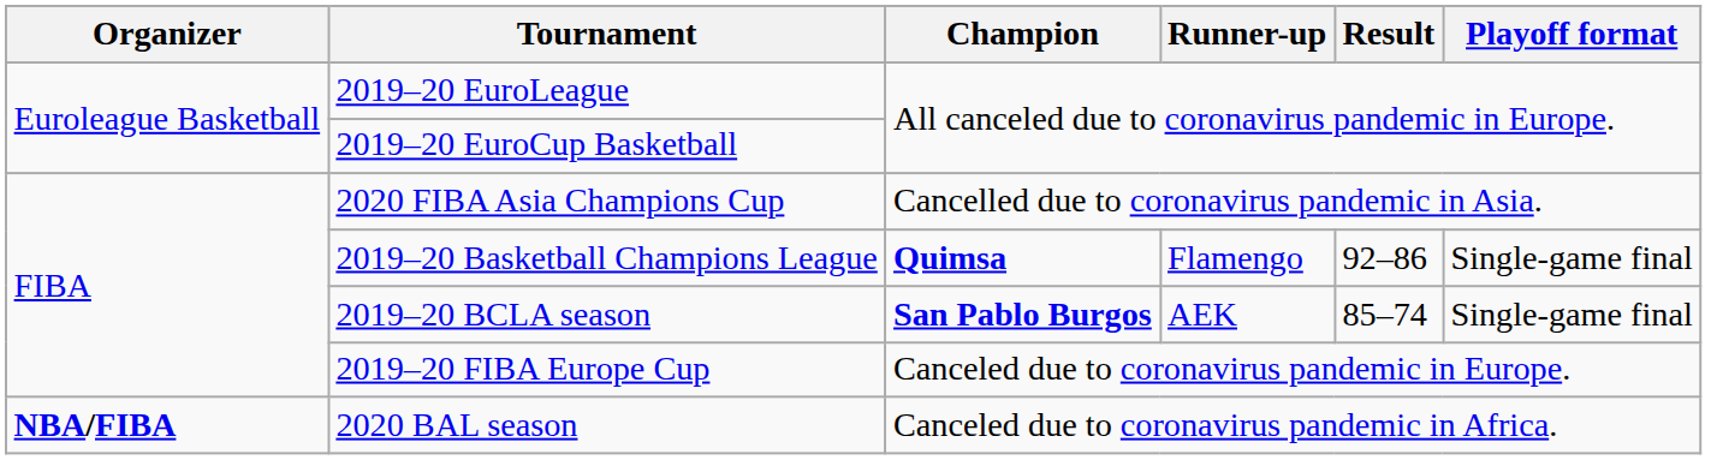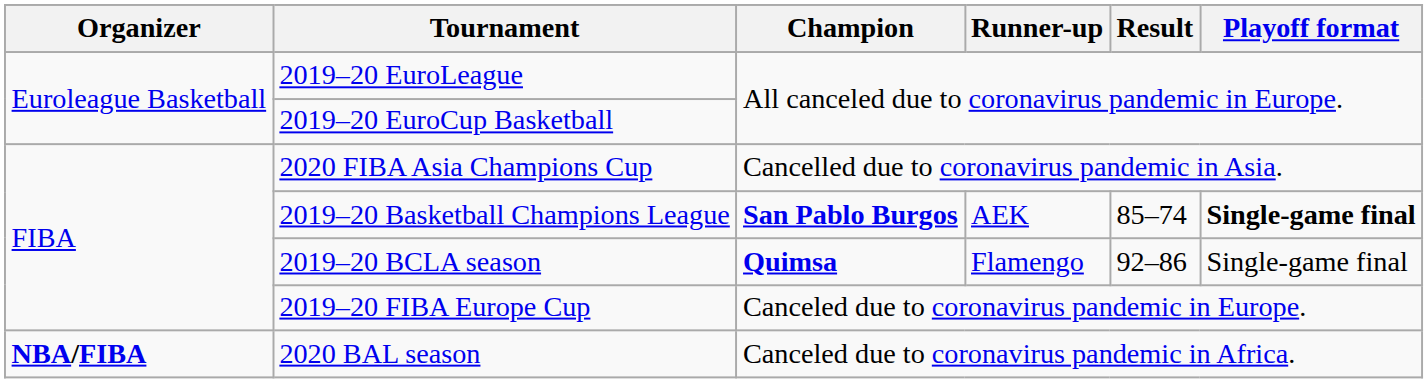 <table class="wikitable" style="font-size:90%">
 <tr>
 <th>Organizer</th>
 <th>Tournament</th>
 <th>Champion</th>
 <th>Runner-up</th>
 <th>Result</th>
 <th><a href='#'>Playoff format</a></th>
 </tr>
 <tr>
 <td rowspan="2"><a href='#'>Euroleague Basketball</a></td>
 <td><a href='#'>2019–20 EuroLeague</a></td>
 <td colspan="4" rowspan="2">All canceled due to <a href='#'>coronavirus pandemic in Europe</a>.</td>
 </tr>
 <tr>
 <td><a href='#'>2019–20 EuroCup Basketball</a></td>
 </tr>
 <tr>
 <td rowspan="4"><a href='#'>FIBA</a></td>
 <td><a href='#'>2020 FIBA Asia Champions Cup</a></td>
 <td colspan="4">Cancelled due to <a href='#'>coronavirus pandemic in Asia</a>.</td>
 </tr>
 <tr>
 <td><a href='#'>2019–20 Basketball Champions League</a></td>
+<td><strong> <a href='#'>San Pablo Burgos</a></strong></td>
+<td> <a href='#'>AEK</a></td>
+<td>85–74</td>
+<td><strong>Single-game final</strong></td>
+</tr>
+<tr>
+<td><a href='#'>2019–20 BCLA season</a></td>
 <td><strong> <a href='#'>Quimsa</a></strong></td>
 <td> <a href='#'>Flamengo</a></td>
 <td>92–86</td>
-<td>Single-game final</td>
-</tr>
-<tr>
-<td><a href='#'>2019–20 BCLA season</a></td>
-<td><strong> <a href='#'>San Pablo Burgos</a></strong></td>
-<td> <a href='#'>AEK</a></td>
-<td>85–74</td>
 <td>Single-game final</td>
 </tr>
 <tr>
 <td><a href='#'>2019–20 FIBA Europe Cup</a></td>
 <td colspan="4">Canceled due to <a href='#'>coronavirus pandemic in Europe</a>.</td>
 </tr>
 <tr>
 <td><strong><a href='#'>NBA</a>/<a href='#'>FIBA</a></strong></td>
 <td><a href='#'>2020 BAL season</a></td>
 <td colspan="4">Canceled due to <a href='#'>coronavirus pandemic in Africa</a>.</td>
 </tr>
 </table>
